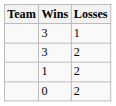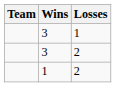 <table class=wikitable>
 <tr>
 <th>Team</th>
 <th>Wins</th>
 <th>Losses</th>
 </tr>
 <tr>
 <td><strong></strong></td>
 <td>3</td>
 <td>1</td>
 </tr>
 <tr>
 <td></td>
 <td>3</td>
 <td>2</td>
 </tr>
 <tr>
 <td></td>
 <td>1</td>
 <td>2</td>
 </tr>
-<tr>
-<td></td>
-<td>0</td>
-<td>2</td>
-</tr>
 </table>
